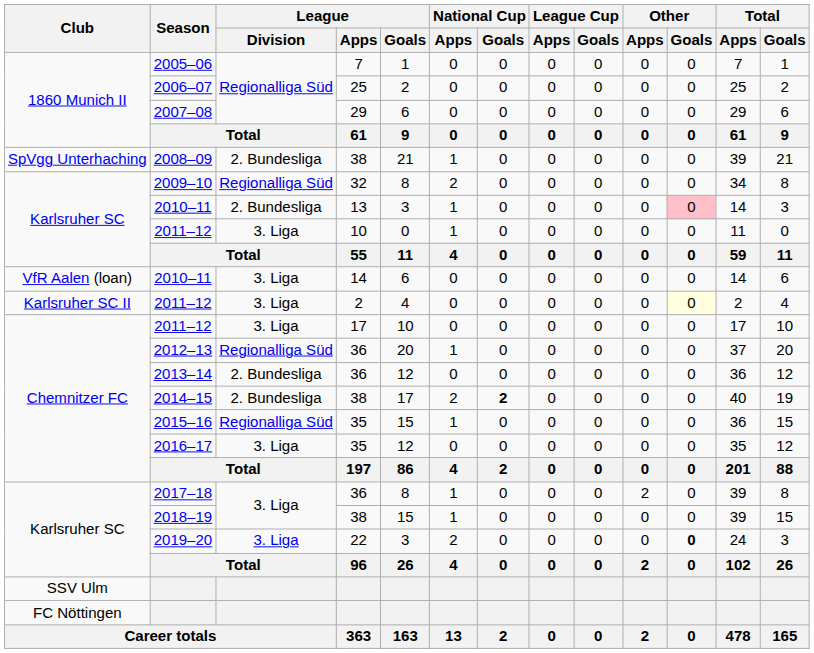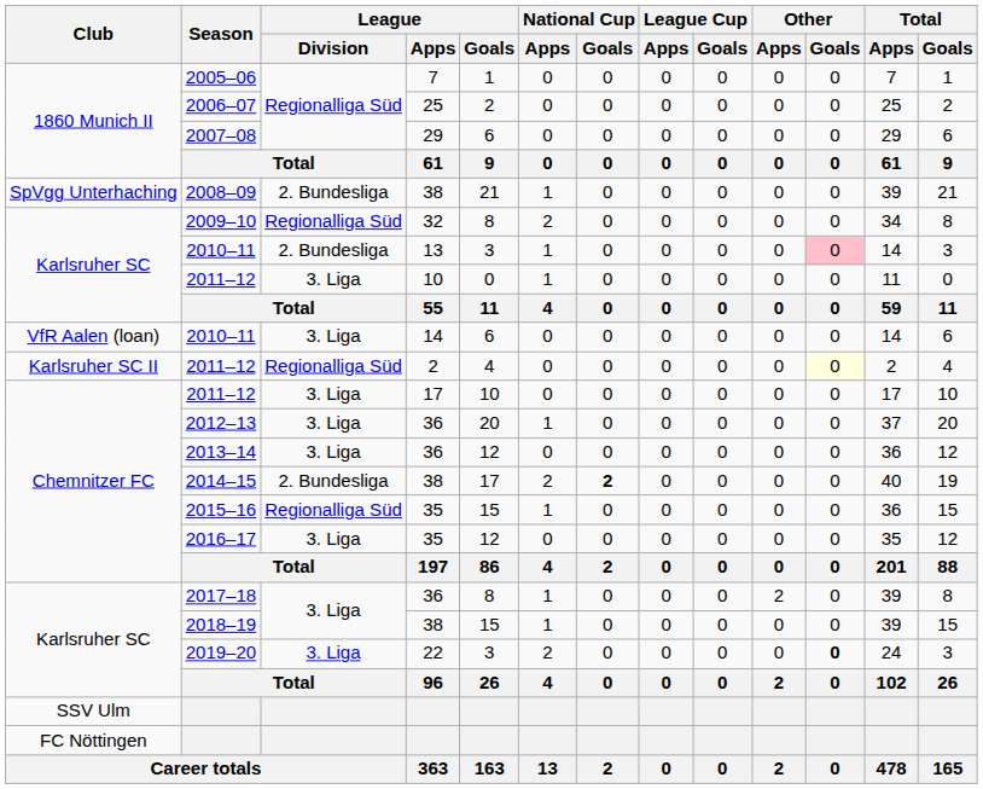 <table class="wikitable" style="text-align: center">
 <tr>
 <th rowspan="2">Club</th>
 <th rowspan="2">Season</th>
 <th colspan="3">League</th>
 <th colspan="2">National Cup</th>
 <th colspan="2">League Cup</th>
 <th colspan="2">Other</th>
 <th colspan="2">Total</th>
 </tr>
 <tr>
 <th>Division</th>
 <th>Apps</th>
 <th>Goals</th>
 <th>Apps</th>
 <th>Goals</th>
 <th>Apps</th>
 <th>Goals</th>
 <th>Apps</th>
 <th>Goals</th>
 <th>Apps</th>
 <th>Goals</th>
 </tr>
 <tr>
 <td rowspan="4"><a href='#'>1860 Munich II</a></td>
 <td><a href='#'>2005–06</a></td>
 <td rowspan="3"><a href='#'>Regionalliga Süd</a></td>
 <td>7</td>
 <td>1</td>
 <td>0</td>
 <td>0</td>
 <td>0</td>
 <td>0</td>
 <td>0</td>
 <td>0</td>
 <td>7</td>
 <td>1</td>
 </tr>
 <tr>
 <td><a href='#'>2006–07</a></td>
 <td>25</td>
 <td>2</td>
 <td>0</td>
 <td>0</td>
 <td>0</td>
 <td>0</td>
 <td>0</td>
 <td>0</td>
 <td>25</td>
 <td>2</td>
 </tr>
 <tr>
 <td><a href='#'>2007–08</a></td>
 <td>29</td>
 <td>6</td>
 <td>0</td>
 <td>0</td>
 <td>0</td>
 <td>0</td>
 <td>0</td>
 <td>0</td>
 <td>29</td>
 <td>6</td>
 </tr>
 <tr>
 <th colspan="2">Total</th>
 <th>61</th>
 <th>9</th>
 <th>0</th>
 <th>0</th>
 <th>0</th>
 <th>0</th>
 <th>0</th>
 <th>0</th>
 <th>61</th>
 <th>9</th>
 </tr>
 <tr>
 <td><a href='#'>SpVgg Unterhaching</a></td>
 <td><a href='#'>2008–09</a></td>
 <td>2. Bundesliga</td>
 <td>38</td>
 <td>21</td>
 <td>1</td>
 <td>0</td>
 <td>0</td>
 <td>0</td>
 <td>0</td>
 <td>0</td>
 <td>39</td>
 <td>21</td>
 </tr>
 <tr>
 <td rowspan="4"><a href='#'>Karlsruher SC</a></td>
 <td><a href='#'>2009–10</a></td>
 <td><a href='#'>Regionalliga Süd</a></td>
 <td>32</td>
 <td>8</td>
 <td>2</td>
 <td>0</td>
 <td>0</td>
 <td>0</td>
 <td>0</td>
 <td>0</td>
 <td>34</td>
 <td>8</td>
 </tr>
 <tr>
 <td><a href='#'>2010–11</a></td>
 <td>2. Bundesliga</td>
 <td>13</td>
 <td>3</td>
 <td>1</td>
 <td>0</td>
 <td>0</td>
 <td>0</td>
 <td>0</td>
 <td style="background: pink;">0</td>
 <td>14</td>
 <td>3</td>
 </tr>
 <tr>
 <td><a href='#'>2011–12</a></td>
 <td>3. Liga</td>
 <td>10</td>
 <td>0</td>
 <td>1</td>
 <td>0</td>
 <td>0</td>
 <td>0</td>
 <td>0</td>
 <td>0</td>
 <td>11</td>
 <td>0</td>
 </tr>
 <tr>
 <th colspan="2">Total</th>
 <th>55</th>
 <th>11</th>
 <th>4</th>
 <th>0</th>
 <th>0</th>
 <th>0</th>
 <th>0</th>
 <th>0</th>
 <th>59</th>
 <th>11</th>
 </tr>
 <tr>
 <td><a href='#'>VfR Aalen</a> (loan)</td>
 <td><a href='#'>2010–11</a></td>
 <td>3. Liga</td>
 <td>14</td>
 <td>6</td>
 <td>0</td>
 <td>0</td>
 <td>0</td>
 <td>0</td>
 <td>0</td>
 <td>0</td>
 <td>14</td>
 <td>6</td>
 </tr>
 <tr>
 <td><a href='#'>Karlsruher SC II</a></td>
 <td><a href='#'>2011–12</a></td>
-<td>3. Liga</td>
+<td><a href='#'>Regionalliga Süd</a></td>
 <td>2</td>
 <td>4</td>
 <td>0</td>
 <td>0</td>
 <td>0</td>
 <td>0</td>
 <td>0</td>
 <td style="background: lightyellow;">0</td>
 <td>2</td>
 <td>4</td>
 </tr>
 <tr>
 <td rowspan="7"><a href='#'>Chemnitzer FC</a></td>
 <td><a href='#'>2011–12</a></td>
 <td>3. Liga</td>
 <td>17</td>
 <td>10</td>
 <td>0</td>
 <td>0</td>
 <td>0</td>
 <td>0</td>
 <td>0</td>
 <td>0</td>
 <td>17</td>
 <td>10</td>
 </tr>
 <tr>
 <td><a href='#'>2012–13</a></td>
-<td><a href='#'>Regionalliga Süd</a></td>
+<td>3. Liga</td>
 <td>36</td>
 <td>20</td>
 <td>1</td>
 <td>0</td>
 <td>0</td>
 <td>0</td>
 <td>0</td>
 <td>0</td>
 <td>37</td>
 <td>20</td>
 </tr>
 <tr>
 <td><a href='#'>2013–14</a></td>
-<td>2. Bundesliga</td>
+<td>3. Liga</td>
 <td>36</td>
 <td>12</td>
 <td>0</td>
 <td>0</td>
 <td>0</td>
 <td>0</td>
 <td>0</td>
 <td>0</td>
 <td>36</td>
 <td>12</td>
 </tr>
 <tr>
 <td><a href='#'>2014–15</a></td>
 <td>2. Bundesliga</td>
 <td>38</td>
 <td>17</td>
 <td>2</td>
 <td><strong>2</strong></td>
 <td>0</td>
 <td>0</td>
 <td>0</td>
 <td>0</td>
 <td>40</td>
 <td>19</td>
 </tr>
 <tr>
 <td><a href='#'>2015–16</a></td>
 <td><a href='#'>Regionalliga Süd</a></td>
 <td>35</td>
 <td>15</td>
 <td>1</td>
 <td>0</td>
 <td>0</td>
 <td>0</td>
 <td>0</td>
 <td>0</td>
 <td>36</td>
 <td>15</td>
 </tr>
 <tr>
 <td><a href='#'>2016–17</a></td>
 <td>3. Liga</td>
 <td>35</td>
 <td>12</td>
 <td>0</td>
 <td>0</td>
 <td>0</td>
 <td>0</td>
 <td>0</td>
 <td>0</td>
 <td>35</td>
 <td>12</td>
 </tr>
 <tr>
 <th colspan="2">Total</th>
 <th>197</th>
 <th>86</th>
 <th>4</th>
 <th>2</th>
 <th>0</th>
 <th>0</th>
 <th>0</th>
 <th>0</th>
 <th>201</th>
 <th>88</th>
 </tr>
 <tr>
 <td rowspan="4">Karlsruher SC</td>
 <td><a href='#'>2017–18</a></td>
 <td rowspan="2">3. Liga</td>
 <td>36</td>
 <td>8</td>
 <td>1</td>
 <td>0</td>
 <td>0</td>
 <td>0</td>
 <td>2</td>
 <td>0</td>
 <td>39</td>
 <td>8</td>
 </tr>
 <tr>
 <td><a href='#'>2018–19</a></td>
 <td>38</td>
 <td>15</td>
 <td>1</td>
 <td>0</td>
 <td>0</td>
 <td>0</td>
 <td>0</td>
 <td>0</td>
 <td>39</td>
 <td>15</td>
 </tr>
 <tr>
 <td><a href='#'>2019–20</a></td>
 <td><a href='#'>3. Liga</a></td>
 <td>22</td>
 <td>3</td>
 <td>2</td>
 <td>0</td>
 <td>0</td>
 <td>0</td>
 <td>0</td>
 <td><strong>0</strong></td>
 <td>24</td>
 <td>3</td>
 </tr>
 <tr>
 <th colspan="2">Total</th>
 <th>96</th>
 <th>26</th>
 <th>4</th>
 <th>0</th>
 <th>0</th>
 <th>0</th>
 <th>2</th>
 <th>0</th>
 <th>102</th>
 <th>26</th>
 </tr>
 <tr>
 <td>SSV Ulm</td>
 <th></th>
 <th></th>
 <th></th>
 <th></th>
 <th></th>
 <th></th>
 <th></th>
 <th></th>
 <th></th>
 <th></th>
 <th></th>
 <th></th>
 </tr>
 <tr>
 <td>FC Nöttingen</td>
 <th></th>
 <th></th>
 <th></th>
 <th></th>
 <th></th>
 <th></th>
 <th></th>
 <th></th>
 <th></th>
 <th></th>
 <th></th>
 <th></th>
 </tr>
 <tr>
 <th colspan="3">Career totals</th>
 <th>363</th>
 <th>163</th>
 <th>13</th>
 <th>2</th>
 <th>0</th>
 <th>0</th>
 <th>2</th>
 <th>0</th>
 <th>478</th>
 <th>165</th>
 </tr>
 </table>
